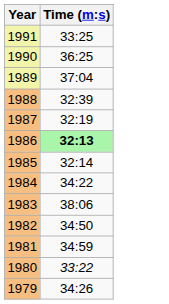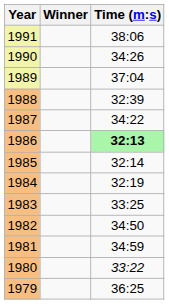 <table class="wikitable sortable" style="text-align:center">
 <tr>
 <th>Year</th>
+<th>Winner</th>
 <th>Time (<a href='#'>m</a>:<a href='#'>s</a>)</th>
 </tr>
 <tr>
 <td bgcolor=#F2F5A9>1991</td>
-<td>33:25</td>
+<td align=left></td>
+<td>38:06</td>
 </tr>
 <tr>
 <td bgcolor=#F2F5A9>1990</td>
-<td>36:25</td>
+<td align=left></td>
+<td>34:26</td>
 </tr>
 <tr>
 <td bgcolor=#F2F5A9>1989</td>
+<td align=left></td>
 <td>37:04</td>
 </tr>
 <tr>
 <td bgcolor=#F7BE81>1988</td>
+<td align=left></td>
 <td>32:39</td>
 </tr>
 <tr>
 <td bgcolor=#F7BE81>1987</td>
-<td>32:19</td>
+<td align=left></td>
+<td>34:22</td>
 </tr>
 <tr>
 <td bgcolor=#F7BE81>1986</td>
+<td align=left></td>
 <td bgcolor=#A9F5A9><strong>32:13</strong></td>
 </tr>
 <tr>
 <td bgcolor=#F7BE81>1985</td>
+<td align=left><br></td>
 <td>32:14</td>
 </tr>
 <tr>
 <td bgcolor=#F7BE81>1984</td>
-<td>34:22</td>
+<td align=left></td>
+<td>32:19</td>
 </tr>
 <tr>
 <td bgcolor=#F7BE81>1983</td>
-<td>38:06</td>
+<td align=left></td>
+<td>33:25</td>
 </tr>
 <tr>
 <td bgcolor=#F7BE81>1982</td>
+<td align=left></td>
 <td>34:50</td>
 </tr>
 <tr>
 <td bgcolor=#F7BE81>1981</td>
+<td align=left></td>
 <td>34:59</td>
 </tr>
 <tr>
 <td bgcolor=#F7BE81>1980</td>
+<td align=left></td>
 <td><em>33:22</em></td>
 </tr>
 <tr>
 <td bgcolor=#F7BE81>1979</td>
-<td>34:26</td>
+<td align=left></td>
+<td>36:25</td>
 </tr>
 </table>
